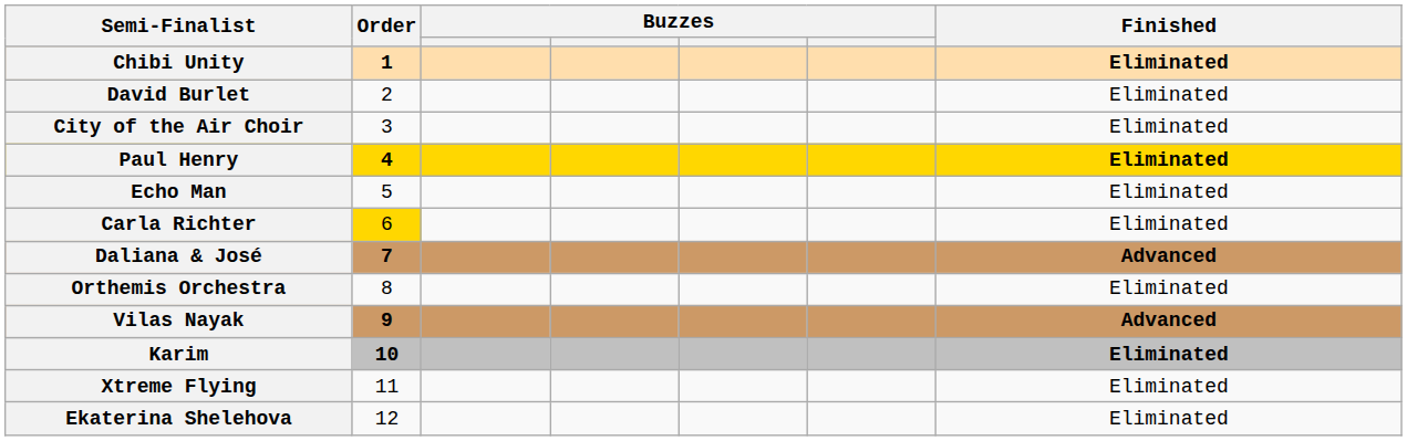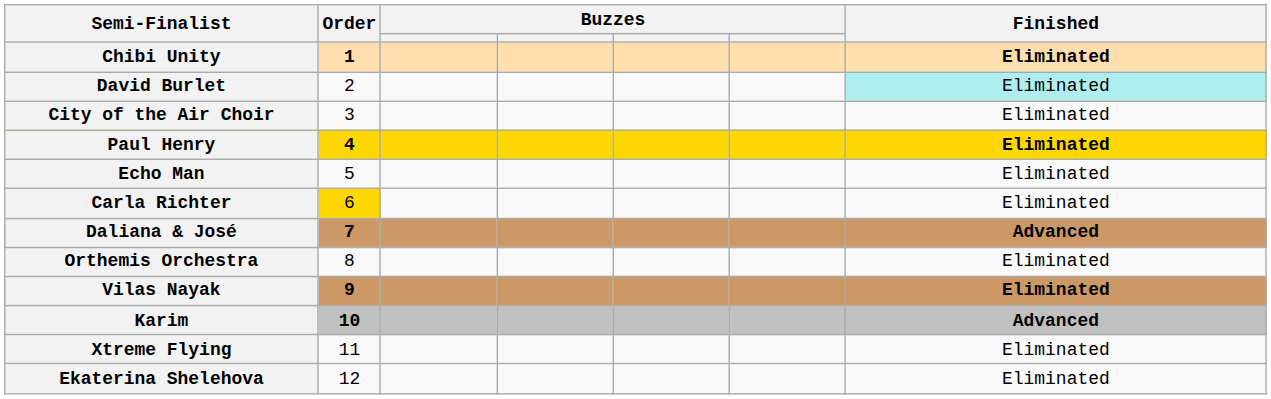 <table class="wikitable plainrowheaders sortable" style="text-align:center;">
 <tr>
 <th scope="col" rowspan="2" class="unsortable" style="width:17em;">Semi-Finalist</th>
 <th scope="col" rowspan="2" style="width:1em;">Order</th>
 <th scope="col" colspan="4" class="unsortable" style="width:24em;">Buzzes</th>
 <th scope="col" rowspan="2" style="width:23em;">Finished </th>
 </tr>
 <tr>
 <th scope="col" class="unsortable" style="width:6em;"></th>
 <th scope="col" class="unsortable" style="width:6em;"></th>
 <th scope="col" class="unsortable" style="width:6em;"></th>
 <th scope="col" class="unsortable" style="width:6em;"></th>
 </tr>
 <tr style="background:NavajoWhite">
 <th scope="row"><strong>Chibi Unity</strong></th>
 <td><strong>1</strong></td>
 <td style="text-align:center;"></td>
 <td style="text-align:center;"></td>
 <td style="text-align:center;"></td>
 <td style="text-align:center;"></td>
 <td><strong>Eliminated</strong></td>
 </tr>
 <tr>
 <th scope="row">David Burlet</th>
 <td>2</td>
 <td style="text-align:center;"></td>
 <td style="text-align:center;"></td>
 <td style="text-align:center;"></td>
 <td style="text-align:center;"></td>
-<td>Eliminated</td>
+<td style="background: paleturquoise;">Eliminated</td>
 </tr>
 <tr>
 <th scope="row">City of the Air Choir</th>
 <td>3</td>
 <td style="text-align:center;"></td>
 <td style="text-align:center;"></td>
 <td style="text-align:center;"></td>
 <td style="text-align:center;"></td>
 <td>Eliminated</td>
 </tr>
 <tr style="background:Gold">
 <th scope="row"><strong>Paul Henry</strong></th>
 <td><strong>4</strong></td>
 <td style="text-align:center;"></td>
 <td style="text-align:center;"></td>
 <td style="text-align:center;"></td>
 <td style="text-align:center;"></td>
 <td><strong>Eliminated</strong></td>
 </tr>
 <tr>
 <th scope="row">Echo Man</th>
 <td>5</td>
 <td style="text-align:center;"></td>
 <td style="text-align:center;"></td>
 <td style="text-align:center;"></td>
 <td style="text-align:center;"></td>
 <td>Eliminated</td>
 </tr>
 <tr>
 <th scope="row">Carla Richter</th>
 <td style="background: gold;">6</td>
 <td style="text-align:center;"></td>
 <td style="text-align:center;"></td>
 <td style="text-align:center;"></td>
 <td style="text-align:center;"></td>
 <td>Eliminated</td>
 </tr>
 <tr style="background:#c96">
 <th scope="row"><strong>Daliana & José</strong></th>
 <td><strong>7</strong></td>
 <td style="text-align:center;"></td>
 <td style="text-align:center;"></td>
 <td style="text-align:center;"></td>
 <td style="text-align:center;"></td>
 <td><strong>Advanced</strong></td>
 </tr>
 <tr>
 <th scope="row">Orthemis Orchestra</th>
 <td>8</td>
 <td style="text-align:center;"></td>
 <td style="text-align:center;"></td>
 <td style="text-align:center;"></td>
 <td style="text-align:center;"></td>
 <td>Eliminated</td>
 </tr>
 <tr style="background:#c96">
 <th scope="row"><strong>Vilas Nayak</strong></th>
 <td><strong>9</strong></td>
 <td style="text-align:center;"></td>
 <td style="text-align:center;"></td>
 <td style="text-align:center;"></td>
 <td style="text-align:center;"></td>
-<td><strong>Advanced</strong></td>
+<td><strong>Eliminated</strong></td>
 </tr>
 <tr style="background:silver">
 <th scope="row"><strong>Karim</strong></th>
 <td><strong>10</strong></td>
 <td style="text-align:center;"></td>
 <td style="text-align:center;"></td>
 <td style="text-align:center;"></td>
 <td style="text-align:center;"></td>
-<td><strong>Eliminated</strong></td>
+<td><strong>Advanced</strong></td>
 </tr>
 <tr>
 <th scope="row">Xtreme Flying</th>
 <td>11</td>
 <td style="text-align:center;"></td>
 <td style="text-align:center;"></td>
 <td style="text-align:center;"></td>
 <td style="text-align:center;"></td>
 <td>Eliminated</td>
 </tr>
 <tr>
 <th scope="row">Ekaterina Shelehova</th>
 <td>12</td>
 <td style="text-align:center;"></td>
 <td style="text-align:center;"></td>
 <td style="text-align:center;"></td>
 <td style="text-align:center;"></td>
 <td>Eliminated</td>
 </tr>
 </table>
